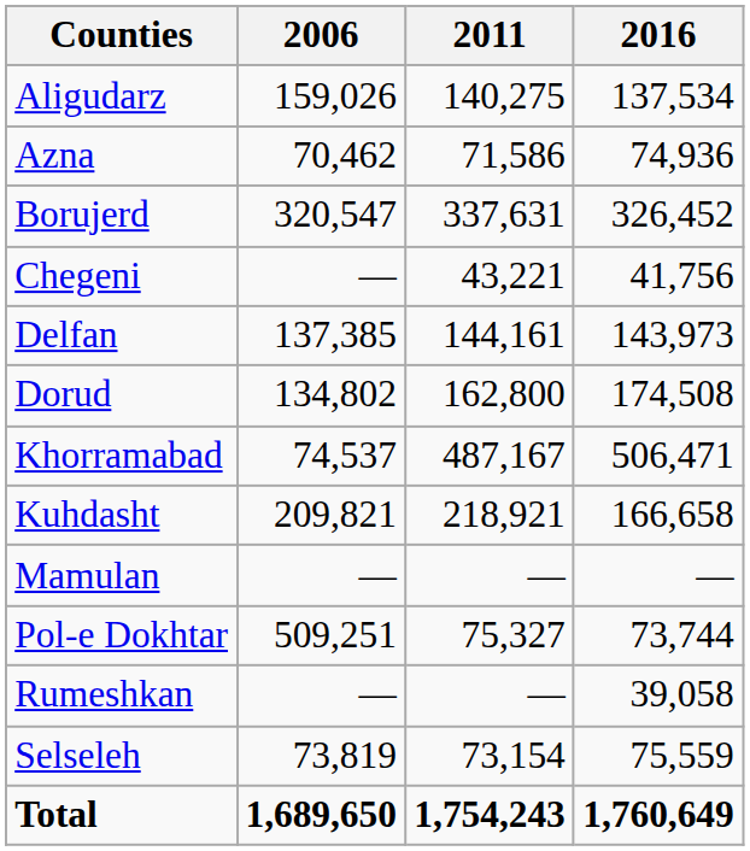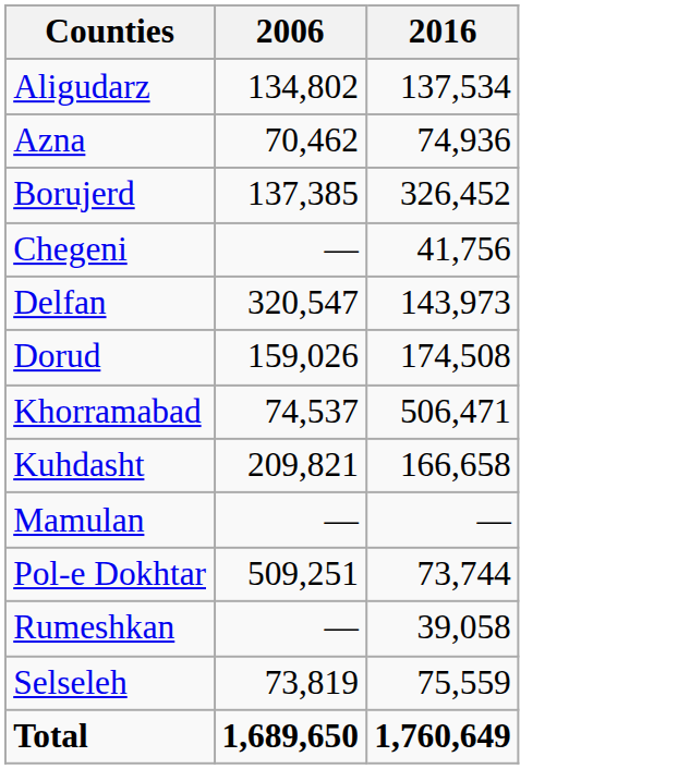 <table class="wikitable">
 <tr>
 <th>Counties</th>
 <th>2006</th>
-<th>2011</th>
 <th>2016</th>
 </tr>
 <tr>
 <td><a href='#'>Aligudarz</a></td>
-<td style="text-align: right;">159,026</td>
-<td style="text-align: right;">140,275</td>
+<td style="text-align: right;">134,802</td>
 <td style="text-align: right;">137,534</td>
 </tr>
 <tr>
 <td><a href='#'>Azna</a></td>
 <td style="text-align: right;">70,462</td>
-<td style="text-align: right;">71,586</td>
 <td style="text-align: right;">74,936</td>
 </tr>
 <tr>
 <td><a href='#'>Borujerd</a></td>
-<td style="text-align: right;">320,547</td>
-<td style="text-align: right;">337,631</td>
+<td style="text-align: right;">137,385</td>
 <td style="text-align: right;">326,452</td>
 </tr>
 <tr>
 <td><a href='#'>Chegeni</a></td>
 <td style="text-align: right;">—</td>
-<td style="text-align: right;">43,221</td>
 <td style="text-align: right;">41,756</td>
 </tr>
 <tr>
 <td><a href='#'>Delfan</a></td>
-<td style="text-align: right;">137,385</td>
-<td style="text-align: right;">144,161</td>
+<td style="text-align: right;">320,547</td>
 <td style="text-align: right;">143,973</td>
 </tr>
 <tr>
 <td><a href='#'>Dorud</a></td>
-<td style="text-align: right;">134,802</td>
-<td style="text-align: right;">162,800</td>
+<td style="text-align: right;">159,026</td>
 <td style="text-align: right;">174,508</td>
 </tr>
 <tr>
 <td><a href='#'>Khorramabad</a></td>
 <td style="text-align: right;">74,537</td>
-<td style="text-align: right;">487,167</td>
 <td style="text-align: right;">506,471</td>
 </tr>
 <tr>
 <td><a href='#'>Kuhdasht</a></td>
 <td style="text-align: right;">209,821</td>
-<td style="text-align: right;">218,921</td>
 <td style="text-align: right;">166,658</td>
 </tr>
 <tr>
 <td><a href='#'>Mamulan</a></td>
 <td style="text-align: right;">—</td>
 <td style="text-align: right;">—</td>
-<td style="text-align: right;">—</td>
 </tr>
 <tr>
 <td><a href='#'>Pol-e Dokhtar</a></td>
 <td style="text-align: right;">509,251</td>
-<td style="text-align: right;">75,327</td>
 <td style="text-align: right;">73,744</td>
 </tr>
 <tr>
 <td><a href='#'>Rumeshkan</a></td>
-<td style="text-align: right;">—</td>
 <td style="text-align: right;">—</td>
 <td style="text-align: right;">39,058</td>
 </tr>
 <tr>
 <td><a href='#'>Selseleh</a></td>
 <td style="text-align: right;">73,819</td>
-<td style="text-align: right;">73,154</td>
 <td style="text-align: right;">75,559</td>
 </tr>
 <tr>
 <td><strong>Total</strong></td>
 <td style="text-align: right;"><strong>1,689,650</strong></td>
-<td style="text-align: right;"><strong>1,754,243</strong></td>
 <td style="text-align: right;"><strong>1,760,649</strong></td>
 </tr>
 </table>
